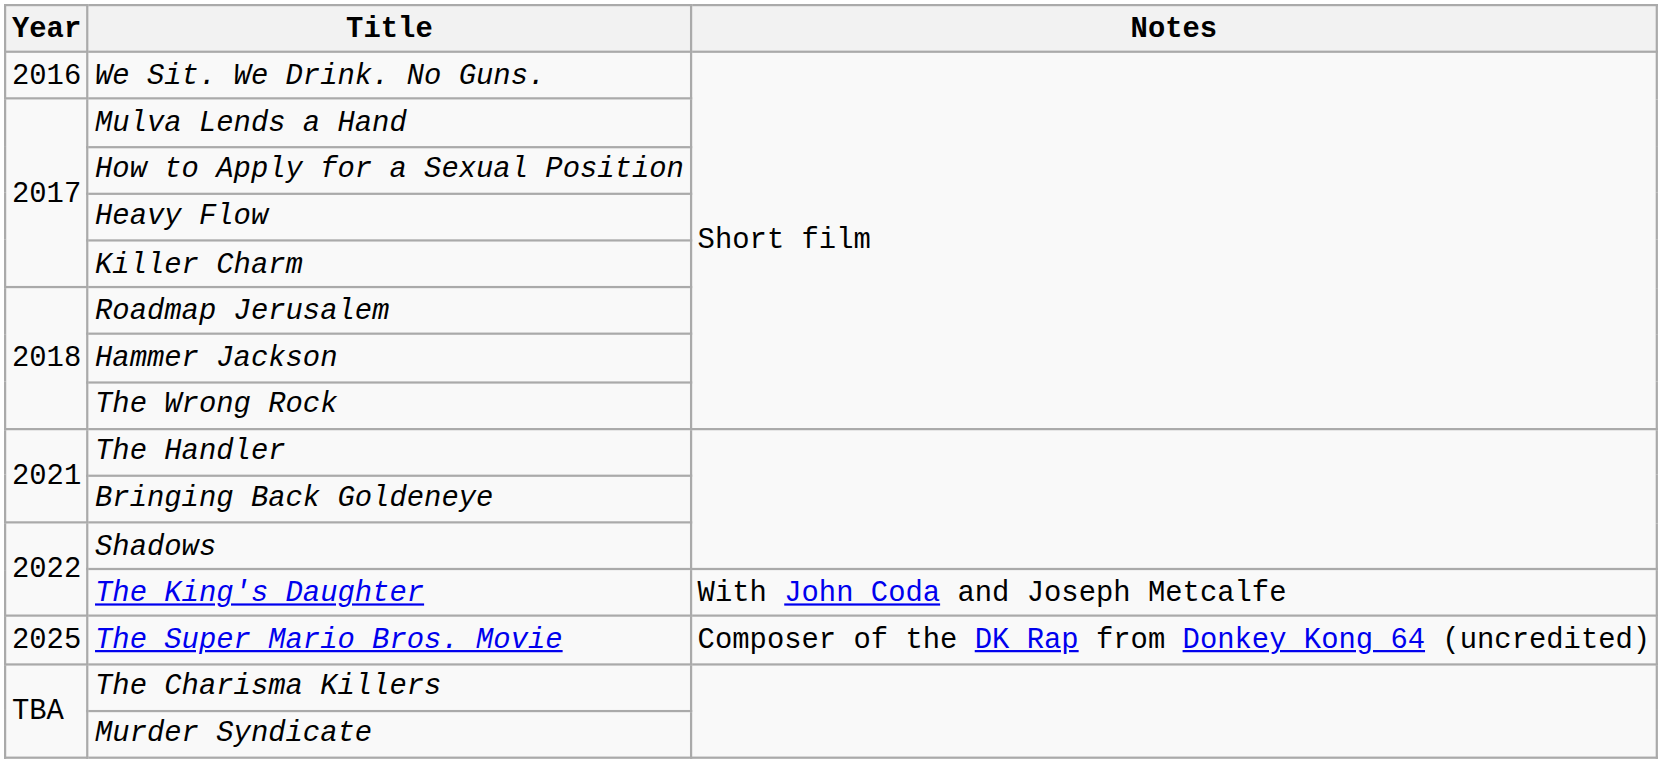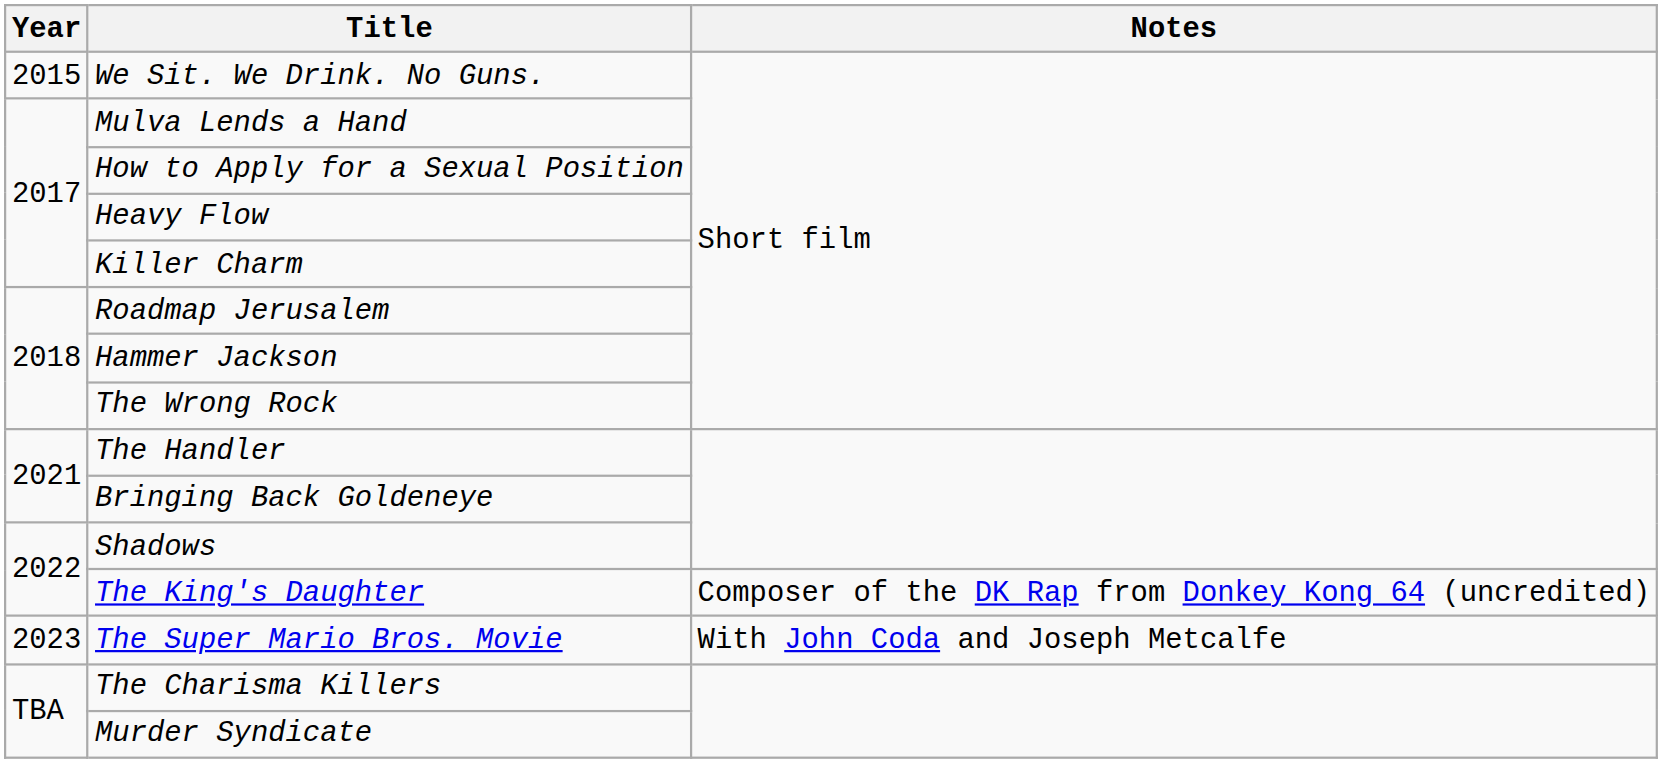 <table class="wikitable sortable" width="auto">
 <tr>
 <th>Year</th>
 <th>Title</th>
 <th>Notes</th>
 </tr>
 <tr>
-<td>2016</td>
+<td>2015</td>
 <td><em>We Sit. We Drink. No Guns.</em></td>
 <td rowspan="8">Short film</td>
 </tr>
 <tr>
 <td rowspan="4">2017</td>
 <td><em>Mulva Lends a Hand</em></td>
 </tr>
 <tr>
 <td><em>How to Apply for a Sexual Position</em></td>
 </tr>
 <tr>
 <td><em>Heavy Flow</em></td>
 </tr>
 <tr>
 <td><em>Killer Charm</em></td>
 </tr>
 <tr>
 <td rowspan="3">2018</td>
 <td><em>Roadmap Jerusalem</em></td>
 </tr>
 <tr>
 <td><em>Hammer Jackson</em></td>
 </tr>
 <tr>
 <td><em>The Wrong Rock</em></td>
 </tr>
 <tr>
 <td rowspan="2">2021</td>
 <td><em>The Handler</em></td>
 <td rowspan="3"></td>
 </tr>
 <tr>
 <td><em>Bringing Back Goldeneye</em></td>
 </tr>
 <tr>
 <td rowspan="2">2022</td>
 <td><em>Shadows</em></td>
 </tr>
 <tr>
 <td><em><a href='#'>The King's Daughter</a></em></td>
-<td>With <a href='#'>John Coda</a> and Joseph Metcalfe</td>
+<td>Composer of the <a href='#'>DK Rap</a> from <a href='#'>Donkey Kong 64</a> (uncredited)</td>
 </tr>
 <tr>
-<td>2025</td>
+<td>2023</td>
 <td><em><a href='#'>The Super Mario Bros. Movie</a></em></td>
-<td>Composer of the <a href='#'>DK Rap</a> from <a href='#'>Donkey Kong 64</a> (uncredited)</td>
+<td>With <a href='#'>John Coda</a> and Joseph Metcalfe</td>
 </tr>
 <tr>
 <td rowspan="2">TBA</td>
 <td><em>The Charisma Killers</em></td>
 <td rowspan="2"></td>
 </tr>
 <tr>
 <td><em>Murder Syndicate</em></td>
 </tr>
 </table>
